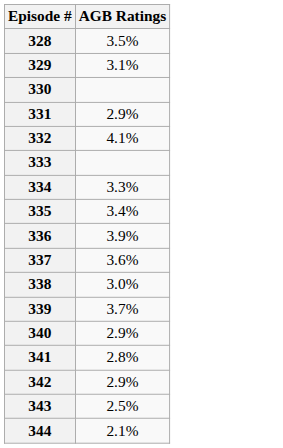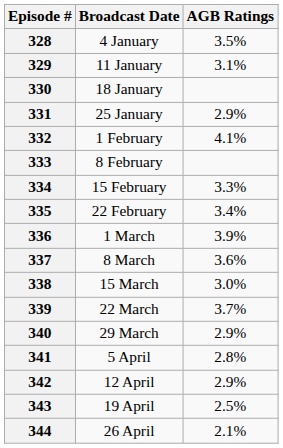 <table class=wikitable style=text-align:center>
 <tr>
 <th>Episode #</th>
+<th>Broadcast Date</th>
 <th>AGB Ratings<br></th>
 </tr>
 <tr>
 <th>328</th>
+<td>4 January</td>
 <td>3.5%</td>
 </tr>
 <tr>
 <th>329</th>
+<td>11 January</td>
 <td>3.1%</td>
 </tr>
 <tr>
 <th>330</th>
+<td>18 January</td>
 <td></td>
 </tr>
 <tr>
 <th>331</th>
+<td>25 January</td>
 <td>2.9%</td>
 </tr>
 <tr>
 <th>332</th>
+<td>1 February</td>
 <td>4.1%</td>
 </tr>
 <tr>
 <th>333</th>
+<td>8 February</td>
 <td></td>
 </tr>
 <tr>
 <th>334</th>
+<td>15 February</td>
 <td>3.3%</td>
 </tr>
 <tr>
 <th>335</th>
+<td>22 February</td>
 <td>3.4%</td>
 </tr>
 <tr>
 <th>336</th>
+<td>1 March</td>
 <td>3.9%</td>
 </tr>
 <tr>
 <th>337</th>
+<td>8 March</td>
 <td>3.6%</td>
 </tr>
 <tr>
 <th>338</th>
+<td>15 March</td>
 <td>3.0%</td>
 </tr>
 <tr>
 <th>339</th>
+<td>22 March</td>
 <td>3.7%</td>
 </tr>
 <tr>
 <th>340</th>
+<td>29 March</td>
 <td>2.9%</td>
 </tr>
 <tr>
 <th>341</th>
+<td>5 April</td>
 <td>2.8%</td>
 </tr>
 <tr>
 <th>342</th>
+<td>12 April</td>
 <td>2.9%</td>
 </tr>
 <tr>
 <th>343</th>
+<td>19 April</td>
 <td>2.5%</td>
 </tr>
 <tr>
 <th>344</th>
+<td>26 April</td>
 <td>2.1%</td>
 </tr>
 </table>
